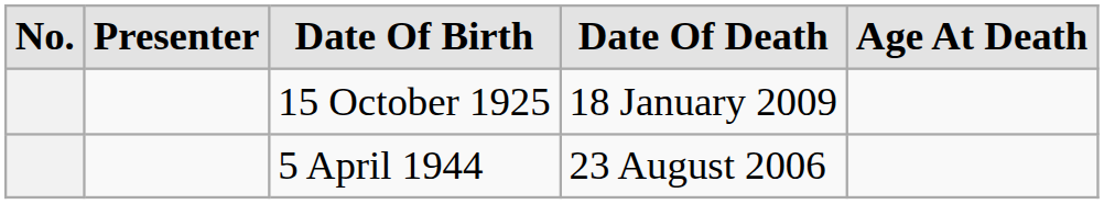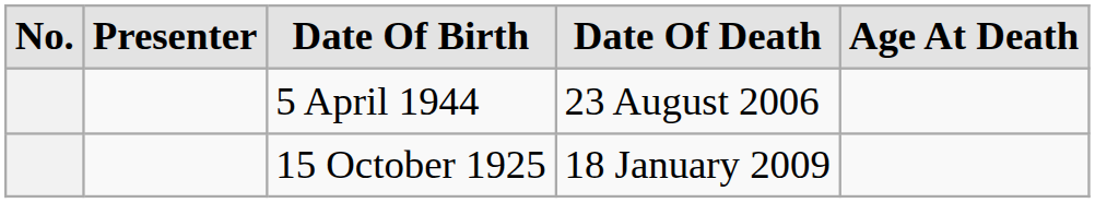 <table class="wikitable sortable" style="margin: 1em 1em 1em 0; background: #f9f9f9; border: 1px #aaa solid; border-collapse: collapse">
 <tr>
 <th style="background-color: #e3e3e3;" scope="col">No.</th>
 <th style="background-color: #e3e3e3;" scope="col">Presenter</th>
 <th style="background-color: #e3e3e3;" scope="col">Date Of Birth</th>
 <th style="background-color: #e3e3e3;" scope="col">Date Of Death</th>
 <th style="background-color: #e3e3e3;" scope="col">Age At Death</th>
 </tr>
 <tr>
 <th scope="row"></th>
 <td></td>
-<td>15 October 1925</td>
-<td>18 January 2009</td>
+<td>5 April 1944</td>
+<td>23 August 2006</td>
 <td></td>
 </tr>
 <tr>
 <th scope="row"></th>
 <td></td>
-<td>5 April 1944</td>
-<td>23 August 2006</td>
+<td>15 October 1925</td>
+<td>18 January 2009</td>
 <td></td>
 </tr>
 </table>
